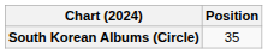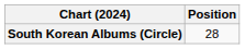 <table class="wikitable sortable plainrowheaders" style="text-align:center">
 <tr>
 <th scope="col">Chart (2024)</th>
 <th scope="col">Position</th>
 </tr>
 <tr>
 <th scope="row">South Korean Albums (Circle)</th>
-<td>35</td>
+<td>28</td>
 </tr>
 </table>
